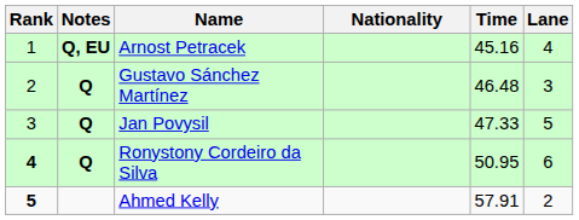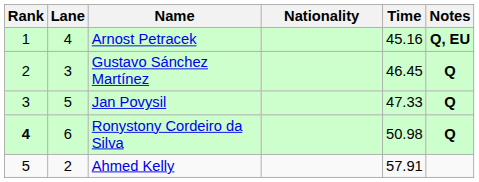 <table class="wikitable sortable" style="text-align:center">
 <tr>
 <th>Rank</th>
-<th>Notes</th>
+<th>Lane</th>
 <th style="width:180px">Name</th>
 <th style="width:125px">Nationality</th>
 <th>Time</th>
-<th>Lane</th>
+<th>Notes</th>
 </tr>
 <tr style="background:#cfc;">
 <td>1</td>
-<td><strong>Q, EU</strong></td>
+<td>4</td>
 <td style="text-align:left;"><a href='#'>Arnost Petracek</a></td>
 <td style="text-align:left;"></td>
 <td>45.16</td>
-<td>4</td>
+<td><strong>Q, EU</strong></td>
 </tr>
 <tr style="background:#cfc;">
 <td>2</td>
-<td><strong>Q</strong></td>
+<td>3</td>
 <td style="text-align:left;"><a href='#'>Gustavo Sánchez Martínez</a></td>
 <td style="text-align:left;"></td>
-<td>46.48</td>
-<td>3</td>
+<td>46.45</td>
+<td><strong>Q</strong></td>
 </tr>
 <tr style="background:#cfc;">
 <td>3</td>
-<td><strong>Q</strong></td>
+<td>5</td>
 <td style="text-align:left;"><a href='#'>Jan Povysil</a></td>
 <td style="text-align:left;"></td>
 <td>47.33</td>
-<td>5</td>
+<td><strong>Q</strong></td>
 </tr>
 <tr style="background:#cfc;">
 <td><strong>4</strong></td>
-<td><strong>Q</strong></td>
+<td>6</td>
 <td style="text-align:left;"><a href='#'>Ronystony Cordeiro da Silva</a></td>
 <td style="text-align:left;"></td>
-<td>50.95</td>
-<td>6</td>
+<td>50.98</td>
+<td><strong>Q</strong></td>
 </tr>
 <tr>
-<td><strong>5</strong></td>
-<td></td>
+<td>5</td>
+<td>2</td>
 <td style="text-align:left;"><a href='#'>Ahmed Kelly</a></td>
 <td style="text-align:left;"></td>
 <td>57.91</td>
-<td>2</td>
+<td></td>
 </tr>
 </table>
